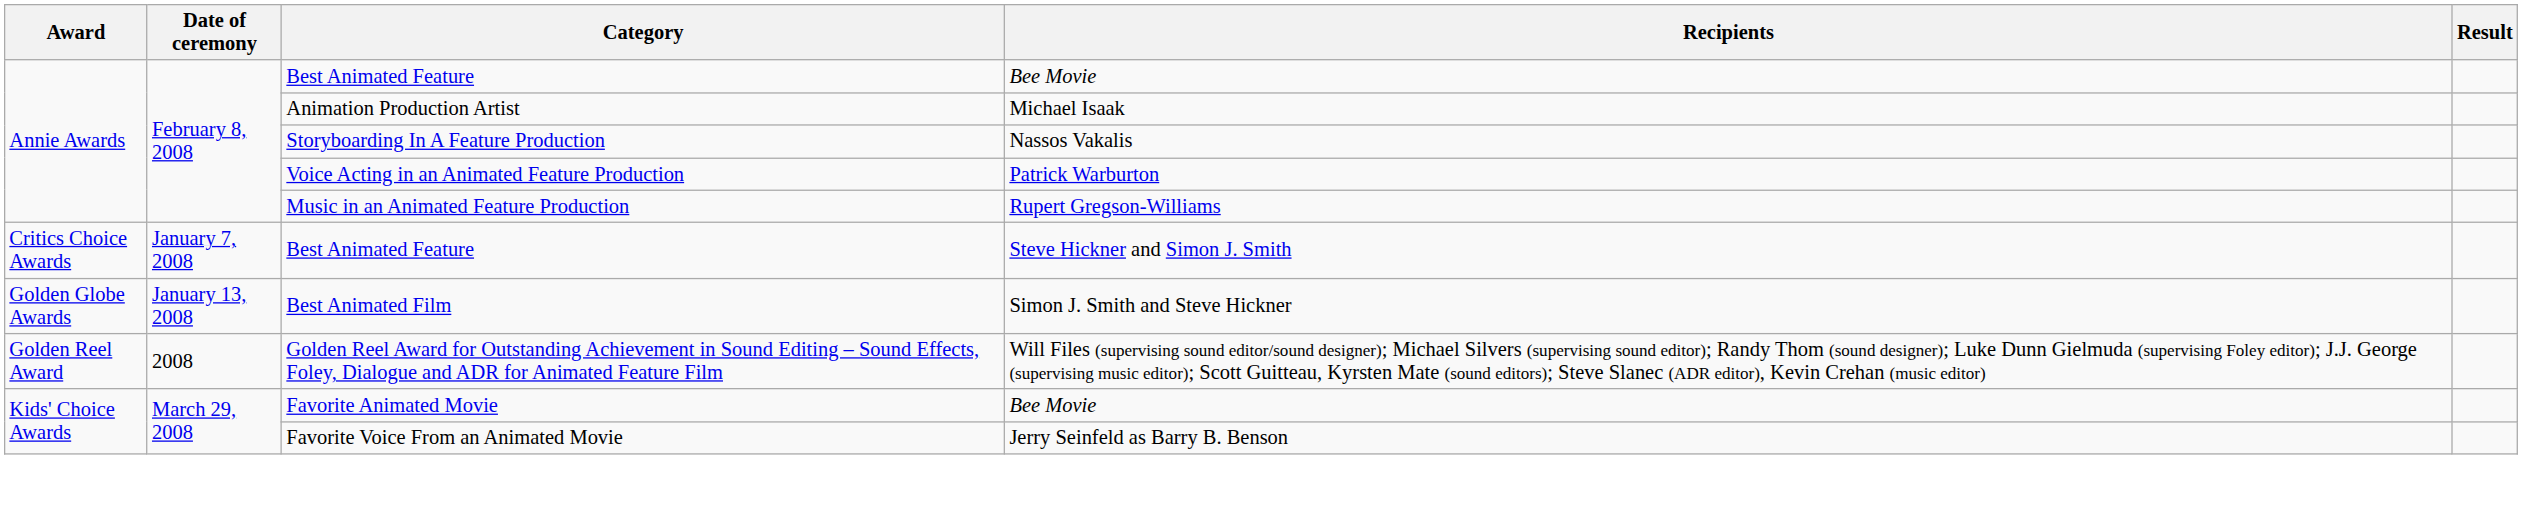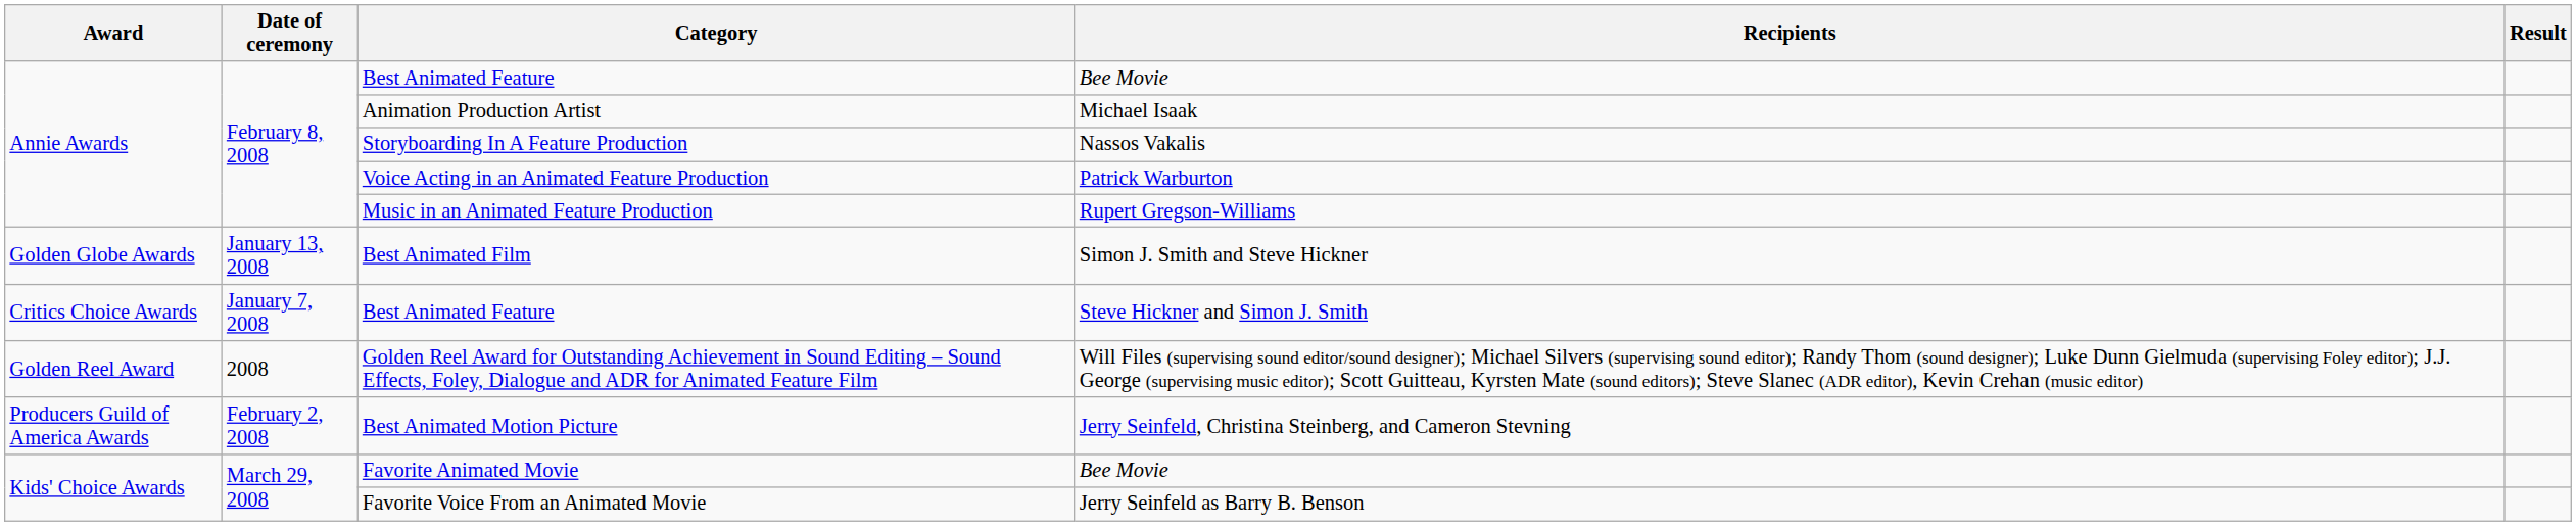 <table class="wikitable sortable plainrowheaders" style="width: 99%;">
 <tr>
 <th scope="col">Award</th>
 <th scope="col">Date of ceremony</th>
 <th scope="col">Category</th>
 <th scope="col">Recipients</th>
 <th scope="col">Result</th>
 </tr>
 <tr>
 <td rowspan="5"><a href='#'>Annie Awards</a></td>
 <td rowspan="5"><a href='#'>February 8, 2008</a></td>
 <td><a href='#'>Best Animated Feature</a></td>
 <td><em>Bee Movie</em></td>
 <td></td>
 </tr>
 <tr>
 <td>Animation Production Artist</td>
 <td>Michael Isaak</td>
 <td></td>
 </tr>
 <tr>
 <td><a href='#'>Storyboarding In A Feature Production</a></td>
 <td>Nassos Vakalis</td>
 <td></td>
 </tr>
 <tr>
 <td><a href='#'>Voice Acting in an Animated Feature Production</a></td>
 <td><a href='#'>Patrick Warburton</a></td>
 <td></td>
 </tr>
 <tr>
 <td><a href='#'>Music in an Animated Feature Production</a></td>
 <td><a href='#'>Rupert Gregson-Williams</a></td>
 <td></td>
 </tr>
 <tr>
+<td><a href='#'>Golden Globe Awards</a></td>
+<td><a href='#'>January 13, 2008</a></td>
+<td><a href='#'>Best Animated Film</a></td>
+<td>Simon J. Smith and Steve Hickner</td>
+<td></td>
+</tr>
+<tr>
 <td><a href='#'>Critics Choice Awards</a></td>
 <td><a href='#'>January 7, 2008</a></td>
 <td><a href='#'>Best Animated Feature</a></td>
 <td><a href='#'>Steve Hickner</a> and <a href='#'>Simon J. Smith</a></td>
 <td></td>
 </tr>
 <tr>
-<td><a href='#'>Golden Globe Awards</a></td>
-<td><a href='#'>January 13, 2008</a></td>
-<td><a href='#'>Best Animated Film</a></td>
-<td>Simon J. Smith and Steve Hickner</td>
-<td></td>
-</tr>
-<tr>
 <td><a href='#'>Golden Reel Award</a></td>
 <td>2008</td>
 <td><a href='#'>Golden Reel Award for Outstanding Achievement in Sound Editing – Sound Effects, Foley, Dialogue and ADR for Animated Feature Film</a></td>
 <td>Will Files <small>(supervising sound editor/sound designer)</small>; Michael Silvers <small>(supervising sound editor)</small>; Randy Thom <small>(sound designer)</small>; Luke Dunn Gielmuda <small>(supervising Foley editor)</small>; J.J. George <small>(supervising music editor)</small>; Scott Guitteau, Kyrsten Mate <small>(sound editors)</small>; Steve Slanec <small>(ADR editor)</small>, Kevin Crehan <small>(music editor)</small></td>
+<td></td>
+</tr>
+<tr>
+<td><a href='#'>Producers Guild of America Awards</a></td>
+<td><a href='#'>February 2, 2008</a></td>
+<td><a href='#'>Best Animated Motion Picture</a></td>
+<td><a href='#'>Jerry Seinfeld</a>, Christina Steinberg, and Cameron Stevning</td>
 <td></td>
 </tr>
 <tr>
 <td rowspan="2"><a href='#'>Kids' Choice Awards</a></td>
 <td rowspan="2"><a href='#'>March 29, 2008</a></td>
 <td><a href='#'>Favorite Animated Movie</a></td>
 <td><em>Bee Movie</em></td>
 <td></td>
 </tr>
 <tr>
 <td>Favorite Voice From an Animated Movie</td>
 <td>Jerry Seinfeld as Barry B. Benson</td>
 <td></td>
 </tr>
 </table>
